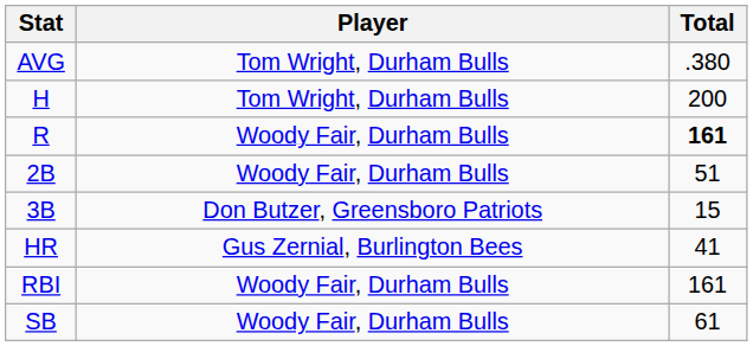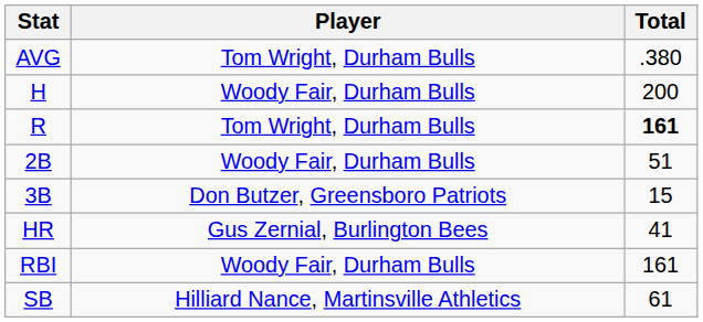 <table class="wikitable" width="40%" style="text-align:center;">
 <tr>
 <th width="5%">Stat</th>
 <th width="60%">Player</th>
 <th width="5%">Total</th>
 </tr>
 <tr>
 <td><a href='#'>AVG</a></td>
 <td><a href='#'>Tom Wright</a>, <a href='#'>Durham Bulls</a></td>
 <td>.380</td>
 </tr>
 <tr>
 <td><a href='#'>H</a></td>
-<td><a href='#'>Tom Wright</a>, <a href='#'>Durham Bulls</a></td>
+<td><a href='#'>Woody Fair</a>, <a href='#'>Durham Bulls</a></td>
 <td>200</td>
 </tr>
 <tr>
 <td><a href='#'>R</a></td>
-<td><a href='#'>Woody Fair</a>, <a href='#'>Durham Bulls</a></td>
+<td><a href='#'>Tom Wright</a>, <a href='#'>Durham Bulls</a></td>
 <td><strong>161</strong></td>
 </tr>
 <tr>
 <td><a href='#'>2B</a></td>
 <td><a href='#'>Woody Fair</a>, <a href='#'>Durham Bulls</a></td>
 <td>51</td>
 </tr>
 <tr>
 <td><a href='#'>3B</a></td>
 <td><a href='#'>Don Butzer</a>, <a href='#'>Greensboro Patriots</a></td>
 <td>15</td>
 </tr>
 <tr>
 <td><a href='#'>HR</a></td>
 <td><a href='#'>Gus Zernial</a>, <a href='#'>Burlington Bees</a></td>
 <td>41</td>
 </tr>
 <tr>
 <td><a href='#'>RBI</a></td>
 <td><a href='#'>Woody Fair</a>, <a href='#'>Durham Bulls</a></td>
 <td>161</td>
 </tr>
 <tr>
 <td><a href='#'>SB</a></td>
-<td><a href='#'>Woody Fair</a>, <a href='#'>Durham Bulls</a></td>
+<td><a href='#'>Hilliard Nance</a>, <a href='#'>Martinsville Athletics</a></td>
 <td>61</td>
 </tr>
 </table>
